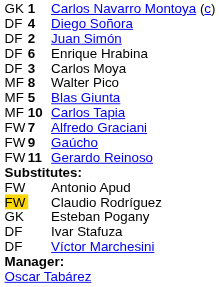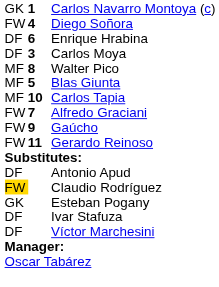 <table style="font-size:90%; margin:0.2em auto;" cellspacing="0" cellpadding="0">
 <tr>
 <th width="25"></th>
 <th width="25"></th>
 </tr>
 <tr>
 <td>GK</td>
 <td><strong>1</strong></td>
 <td> <a href='#'>Carlos Navarro Montoya</a> (<a href='#'>c</a>)</td>
 </tr>
 <tr>
-<td>DF</td>
+<td>FW</td>
 <td><strong>4</strong></td>
 <td> <a href='#'>Diego Soñora</a></td>
-<td></td>
-<td></td>
-</tr>
-<tr>
-<td>DF</td>
-<td><strong>2</strong></td>
-<td> <a href='#'>Juan Simón</a></td>
 <td></td>
 <td></td>
 </tr>
 <tr>
 <td>DF</td>
 <td><strong>6</strong></td>
 <td> Enrique Hrabina</td>
 </tr>
 <tr>
 <td>DF</td>
 <td><strong>3</strong></td>
 <td> Carlos Moya</td>
 <td></td>
 <td> </td>
 </tr>
 <tr>
 <td>MF</td>
 <td><strong>8</strong></td>
 <td> Walter Pico</td>
 </tr>
 <tr>
 <td>MF</td>
 <td><strong>5</strong></td>
 <td> <a href='#'>Blas Giunta</a></td>
 </tr>
 <tr>
 <td>MF</td>
 <td><strong>10</strong></td>
 <td> <a href='#'>Carlos Tapia</a></td>
 </tr>
 <tr>
 <td>FW</td>
 <td><strong>7</strong></td>
 <td>  <a href='#'>Alfredo Graciani</a></td>
 </tr>
 <tr>
 <td>FW</td>
 <td><strong>9</strong></td>
 <td> <a href='#'>Gaúcho</a></td>
 <td></td>
 <td></td>
 </tr>
 <tr>
 <td>FW</td>
 <td><strong>11</strong></td>
 <td>  <a href='#'>Gerardo Reinoso</a></td>
 </tr>
 <tr>
 <td colspan=3><strong>Substitutes:</strong></td>
 </tr>
 <tr>
-<td>FW</td>
+<td>DF</td>
 <td></td>
 <td> Antonio Apud</td>
 <td></td>
 <td></td>
 </tr>
 <tr>
 <td style="background: gold;">FW</td>
 <td></td>
 <td> Claudio Rodríguez</td>
 <td></td>
 <td></td>
 </tr>
 <tr>
 <td>GK</td>
 <td></td>
 <td> Esteban Pogany</td>
 </tr>
 <tr>
 <td>DF</td>
 <td></td>
 <td> Ivar Stafuza</td>
 </tr>
 <tr>
 <td>DF</td>
 <td></td>
 <td> <a href='#'>Víctor Marchesini</a></td>
 </tr>
 <tr>
 <td colspan=3><strong>Manager:</strong></td>
 </tr>
 <tr>
 <td colspan=4> <a href='#'>Oscar Tabárez</a></td>
 </tr>
 </table>
